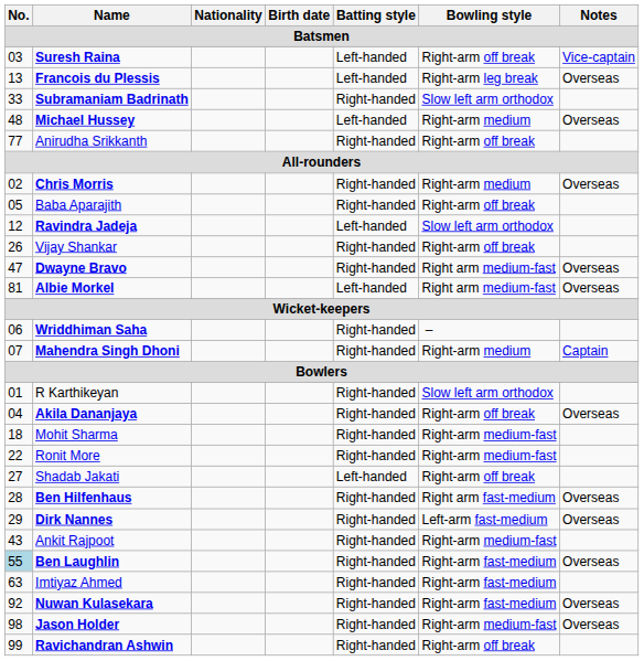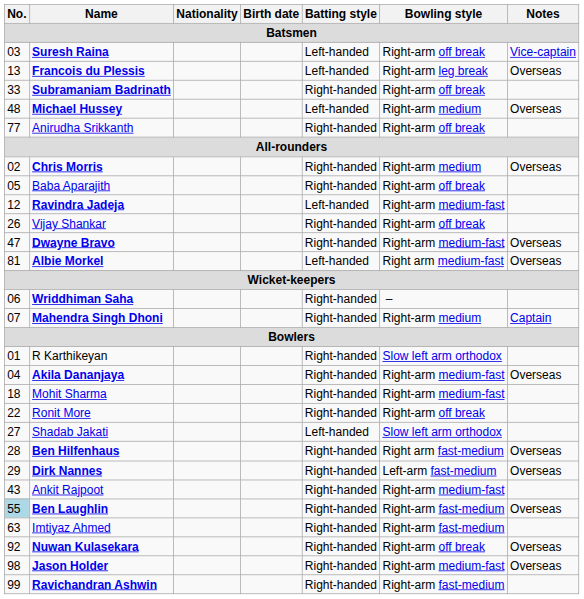 <table class="wikitable sortable"  style="font-size:95%;">
 <tr>
 <th>No.</th>
 <th>Name</th>
 <th>Nationality</th>
 <th>Birth date</th>
 <th>Batting style</th>
 <th>Bowling style</th>
 <th>Notes</th>
 </tr>
 <tr>
 <th colspan="7"  style="background:#dcdcdc; text-align:center;">Batsmen</th>
 </tr>
 <tr>
 <td>03</td>
 <td><strong><a href='#'>Suresh Raina</a></strong></td>
 <td></td>
 <td></td>
 <td>Left-handed</td>
 <td>Right-arm <a href='#'>off break</a></td>
 <td><a href='#'>Vice-captain</a></td>
 </tr>
 <tr>
 <td>13</td>
 <td><strong><a href='#'>Francois du Plessis</a></strong></td>
 <td></td>
 <td></td>
 <td>Left-handed</td>
 <td>Right-arm <a href='#'>leg break</a></td>
 <td>Overseas</td>
 </tr>
 <tr>
 <td>33</td>
 <td><strong><a href='#'>Subramaniam Badrinath</a></strong></td>
 <td></td>
 <td></td>
 <td>Right-handed</td>
-<td><a href='#'>Slow left arm orthodox</a></td>
+<td>Right-arm <a href='#'>off break</a></td>
 <td></td>
 </tr>
 <tr>
 <td>48</td>
 <td><strong><a href='#'>Michael Hussey</a></strong></td>
 <td></td>
 <td></td>
 <td>Left-handed</td>
 <td>Right-arm <a href='#'>medium</a></td>
 <td>Overseas</td>
 </tr>
 <tr>
 <td>77</td>
 <td><a href='#'>Anirudha Srikkanth</a></td>
 <td></td>
 <td></td>
 <td>Right-handed</td>
 <td>Right-arm <a href='#'>off break</a></td>
 <td></td>
 </tr>
 <tr>
 <th colspan="7"  style="background:#dcdcdc; text-align:center;">All-rounders</th>
 </tr>
 <tr>
 <td>02</td>
 <td><strong><a href='#'>Chris Morris</a></strong></td>
 <td></td>
 <td></td>
 <td>Right-handed</td>
 <td>Right-arm <a href='#'>medium</a></td>
 <td>Overseas</td>
 </tr>
 <tr>
 <td>05</td>
 <td><a href='#'>Baba Aparajith</a></td>
 <td></td>
 <td></td>
 <td>Right-handed</td>
 <td>Right-arm <a href='#'>off break</a></td>
 <td></td>
 </tr>
 <tr>
 <td>12</td>
 <td><strong><a href='#'>Ravindra Jadeja</a></strong></td>
 <td></td>
 <td></td>
 <td>Left-handed</td>
-<td><a href='#'>Slow left arm orthodox</a></td>
+<td>Right-arm <a href='#'>medium-fast</a></td>
 <td></td>
 </tr>
 <tr>
 <td>26</td>
 <td><a href='#'>Vijay Shankar</a></td>
 <td></td>
 <td></td>
 <td>Right-handed</td>
 <td>Right-arm <a href='#'>off break</a></td>
 <td></td>
 </tr>
 <tr>
 <td>47</td>
 <td><strong><a href='#'>Dwayne Bravo</a></strong></td>
 <td></td>
 <td></td>
 <td>Right-handed</td>
-<td>Right arm <a href='#'>medium-fast</a></td>
+<td>Right-arm <a href='#'>medium-fast</a></td>
 <td>Overseas</td>
 </tr>
 <tr>
 <td>81</td>
 <td><strong><a href='#'>Albie Morkel</a></strong></td>
 <td></td>
 <td></td>
 <td>Left-handed</td>
 <td>Right arm <a href='#'>medium-fast</a></td>
 <td>Overseas</td>
 </tr>
 <tr>
 <th colspan="7"  style="background:#dcdcdc; text-align:center;">Wicket-keepers</th>
 </tr>
 <tr>
 <td>06</td>
 <td><strong><a href='#'>Wriddhiman Saha</a></strong></td>
 <td></td>
 <td></td>
 <td>Right-handed</td>
 <td> –</td>
 <td></td>
 </tr>
 <tr>
 <td>07</td>
 <td><strong><a href='#'>Mahendra Singh Dhoni</a></strong></td>
 <td></td>
 <td></td>
 <td>Right-handed</td>
 <td>Right-arm <a href='#'>medium</a></td>
 <td><a href='#'>Captain</a></td>
 </tr>
 <tr>
 <th colspan="7"  style="background:#dcdcdc; text-align:center;">Bowlers</th>
 </tr>
 <tr>
 <td>01</td>
 <td>R Karthikeyan</td>
 <td></td>
 <td></td>
 <td>Right-handed</td>
 <td><a href='#'>Slow left arm orthodox</a></td>
 <td></td>
 </tr>
 <tr>
 <td>04</td>
 <td><strong><a href='#'>Akila Dananjaya</a></strong></td>
 <td></td>
 <td></td>
 <td>Right-handed</td>
-<td>Right-arm <a href='#'>off break</a></td>
+<td>Right-arm <a href='#'>medium-fast</a></td>
 <td>Overseas</td>
 </tr>
 <tr>
 <td>18</td>
 <td><a href='#'>Mohit Sharma</a></td>
 <td></td>
 <td></td>
 <td>Right-handed</td>
 <td>Right-arm <a href='#'>medium-fast</a></td>
 <td></td>
 </tr>
 <tr>
 <td>22</td>
 <td><a href='#'>Ronit More</a></td>
 <td></td>
 <td></td>
 <td>Right-handed</td>
-<td>Right-arm <a href='#'>medium-fast</a></td>
+<td>Right-arm <a href='#'>off break</a></td>
 <td></td>
 </tr>
 <tr>
 <td>27</td>
 <td><a href='#'>Shadab Jakati</a></td>
 <td></td>
 <td></td>
 <td>Left-handed</td>
-<td>Right-arm <a href='#'>off break</a></td>
+<td><a href='#'>Slow left arm orthodox</a></td>
 <td></td>
 </tr>
 <tr>
 <td>28</td>
 <td><strong><a href='#'>Ben Hilfenhaus</a></strong></td>
 <td></td>
 <td></td>
 <td>Right-handed</td>
 <td>Right arm <a href='#'>fast-medium</a></td>
 <td>Overseas</td>
 </tr>
 <tr>
 <td>29</td>
 <td><strong><a href='#'>Dirk Nannes</a></strong></td>
 <td></td>
 <td></td>
 <td>Right-handed</td>
 <td>Left-arm <a href='#'>fast-medium</a></td>
 <td>Overseas</td>
 </tr>
 <tr>
 <td>43</td>
 <td><a href='#'>Ankit Rajpoot</a></td>
 <td></td>
 <td></td>
 <td>Right-handed</td>
 <td>Right-arm <a href='#'>medium-fast</a></td>
 <td></td>
 </tr>
 <tr>
 <td style="background: lightblue;">55</td>
 <td><strong><a href='#'>Ben Laughlin</a></strong></td>
 <td></td>
 <td></td>
 <td>Right-handed</td>
 <td>Right-arm <a href='#'>fast-medium</a></td>
 <td>Overseas</td>
 </tr>
 <tr>
 <td>63</td>
 <td><a href='#'>Imtiyaz Ahmed</a></td>
 <td></td>
 <td></td>
 <td>Right-handed</td>
 <td>Right-arm <a href='#'>fast-medium</a></td>
 <td></td>
 </tr>
 <tr>
 <td>92</td>
 <td><strong><a href='#'>Nuwan Kulasekara</a></strong></td>
 <td></td>
 <td></td>
 <td>Right-handed</td>
-<td>Right-arm <a href='#'>fast-medium</a></td>
+<td>Right-arm <a href='#'>off break</a></td>
 <td>Overseas</td>
 </tr>
 <tr>
 <td>98</td>
 <td><strong><a href='#'>Jason Holder</a></strong></td>
 <td></td>
 <td></td>
 <td>Right-handed</td>
 <td>Right-arm <a href='#'>medium-fast</a></td>
 <td>Overseas</td>
 </tr>
 <tr>
 <td>99</td>
 <td><strong><a href='#'>Ravichandran Ashwin</a></strong></td>
 <td></td>
 <td></td>
 <td>Right-handed</td>
-<td>Right-arm <a href='#'>off break</a></td>
+<td>Right-arm <a href='#'>fast-medium</a></td>
 <td></td>
 </tr>
 </table>
